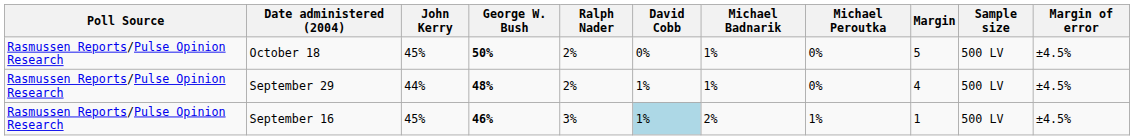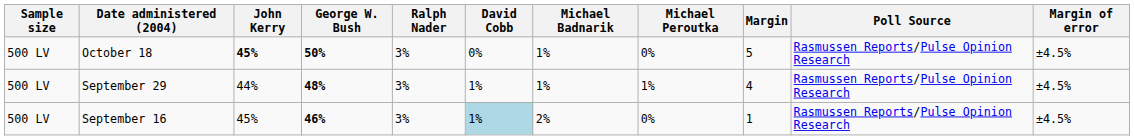 <table class="wikitable">
 <tr>
-<th>Poll Source</th>
+<th>Sample size</th>
 <th>Date administered (2004)</th>
 <th>John Kerry</th>
 <th>George W. Bush</th>
 <th>Ralph Nader</th>
 <th>David Cobb</th>
 <th>Michael Badnarik</th>
 <th>Michael Peroutka</th>
 <th>Margin</th>
-<th>Sample size</th>
+<th>Poll Source</th>
 <th>Margin of error</th>
 </tr>
 <tr>
-<td><a href='#'>Rasmussen Reports</a>/<a href='#'>Pulse Opinion Research</a></td>
+<td>500 LV</td>
 <td>October 18</td>
-<td>45%</td>
+<td><strong>45%</strong></td>
 <td><strong>50%</strong></td>
-<td>2%</td>
+<td>3%</td>
 <td>0%</td>
 <td>1%</td>
 <td>0%</td>
 <td>5</td>
-<td>500 LV</td>
+<td><a href='#'>Rasmussen Reports</a>/<a href='#'>Pulse Opinion Research</a></td>
 <td>±4.5%</td>
 </tr>
 <tr>
-<td><a href='#'>Rasmussen Reports</a>/<a href='#'>Pulse Opinion Research</a></td>
+<td>500 LV</td>
 <td>September 29</td>
 <td>44%</td>
 <td><strong>48%</strong></td>
-<td>2%</td>
+<td>3%</td>
 <td>1%</td>
 <td>1%</td>
-<td>0%</td>
+<td>1%</td>
 <td>4</td>
-<td>500 LV</td>
+<td><a href='#'>Rasmussen Reports</a>/<a href='#'>Pulse Opinion Research</a></td>
 <td>±4.5%</td>
 </tr>
 <tr>
-<td><a href='#'>Rasmussen Reports</a>/<a href='#'>Pulse Opinion Research</a></td>
+<td>500 LV</td>
 <td>September 16</td>
 <td>45%</td>
 <td><strong>46%</strong></td>
 <td>3%</td>
 <td style="background: lightblue;">1%</td>
 <td>2%</td>
-<td>1%</td>
+<td>0%</td>
 <td>1</td>
-<td>500 LV</td>
+<td><a href='#'>Rasmussen Reports</a>/<a href='#'>Pulse Opinion Research</a></td>
 <td>±4.5%</td>
 </tr>
 </table>
